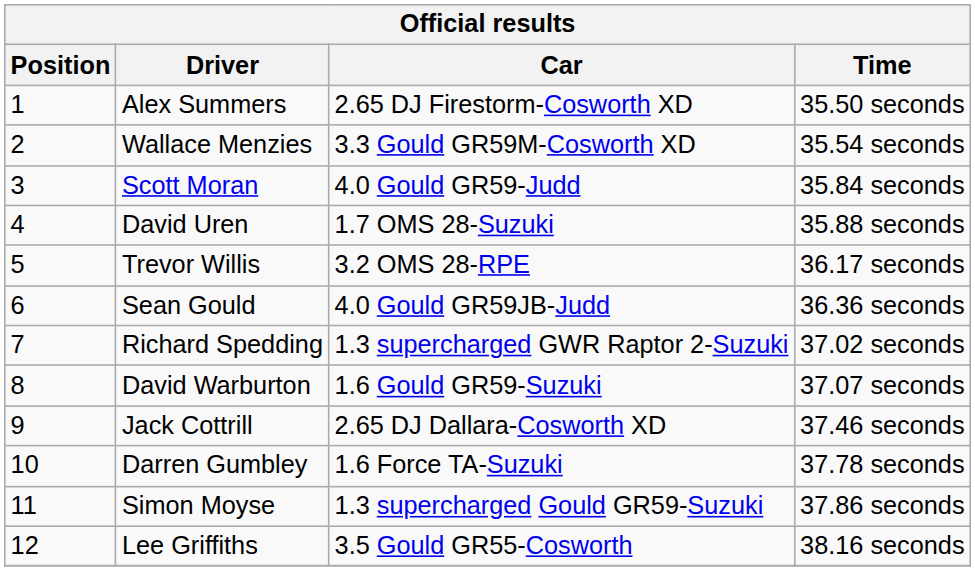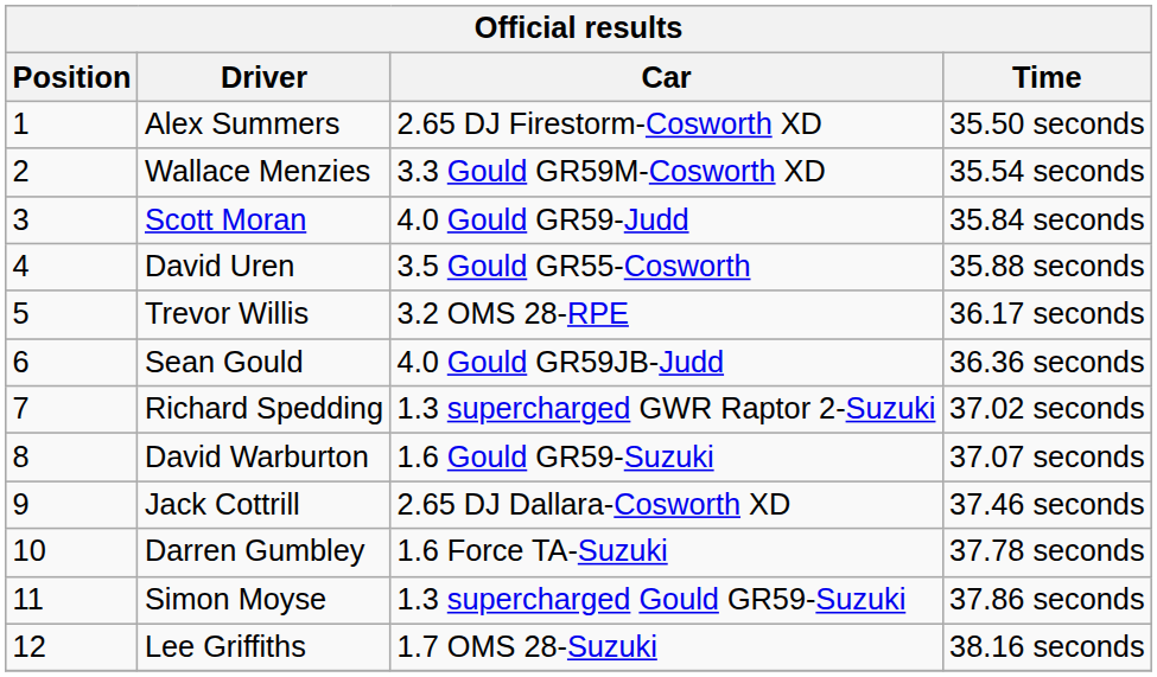 <table class="wikitable" style="font-size: 100%">
 <tr>
 <th colspan=4>Official results</th>
 </tr>
 <tr>
 <th>Position</th>
 <th>Driver</th>
 <th>Car</th>
 <th>Time</th>
 </tr>
 <tr>
 <td>1</td>
 <td>Alex Summers</td>
 <td>2.65 DJ Firestorm-<a href='#'>Cosworth</a> XD</td>
 <td>35.50 seconds</td>
 </tr>
 <tr>
 <td>2</td>
 <td>Wallace Menzies</td>
 <td>3.3 <a href='#'>Gould</a> GR59M-<a href='#'>Cosworth</a> XD</td>
 <td>35.54 seconds</td>
 </tr>
 <tr>
 <td>3</td>
 <td><a href='#'>Scott Moran</a></td>
 <td>4.0 <a href='#'>Gould</a> GR59-<a href='#'>Judd</a></td>
 <td>35.84  seconds</td>
 </tr>
 <tr>
 <td>4</td>
 <td>David Uren</td>
-<td>1.7 OMS 28-<a href='#'>Suzuki</a></td>
+<td>3.5 <a href='#'>Gould</a> GR55-<a href='#'>Cosworth</a></td>
 <td>35.88 seconds</td>
 </tr>
 <tr>
 <td>5</td>
 <td>Trevor Willis</td>
 <td>3.2 OMS 28-<a href='#'>RPE</a></td>
 <td>36.17 seconds</td>
 </tr>
 <tr>
 <td>6</td>
 <td>Sean Gould</td>
 <td>4.0 <a href='#'>Gould</a> GR59JB-<a href='#'>Judd</a></td>
 <td>36.36 seconds</td>
 </tr>
 <tr>
 <td>7</td>
 <td>Richard Spedding</td>
 <td>1.3 <a href='#'>supercharged</a> GWR Raptor 2-<a href='#'>Suzuki</a></td>
 <td>37.02 seconds</td>
 </tr>
 <tr>
 <td>8</td>
 <td>David Warburton</td>
 <td>1.6 <a href='#'>Gould</a> GR59-<a href='#'>Suzuki</a></td>
 <td>37.07 seconds</td>
 </tr>
 <tr>
 <td>9</td>
 <td>Jack Cottrill</td>
 <td>2.65 DJ Dallara-<a href='#'>Cosworth</a> XD</td>
 <td>37.46 seconds</td>
 </tr>
 <tr>
 <td>10</td>
 <td>Darren Gumbley</td>
 <td>1.6 Force TA-<a href='#'>Suzuki</a></td>
 <td>37.78 seconds</td>
 </tr>
 <tr>
 <td>11</td>
 <td>Simon Moyse</td>
 <td>1.3 <a href='#'>supercharged</a> <a href='#'>Gould</a> GR59-<a href='#'>Suzuki</a></td>
 <td>37.86 seconds</td>
 </tr>
 <tr>
 <td>12</td>
 <td>Lee Griffiths</td>
-<td>3.5 <a href='#'>Gould</a> GR55-<a href='#'>Cosworth</a></td>
+<td>1.7 OMS 28-<a href='#'>Suzuki</a></td>
 <td>38.16 seconds</td>
 </tr>
 <tr>
 </tr>
 </table>
